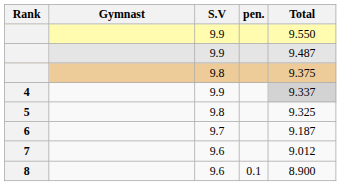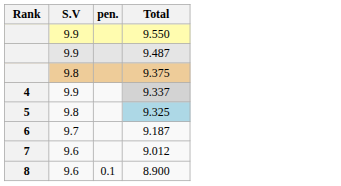 <table class="wikitable sortable" style="text-align:center; font-size:95%">
 <tr>
 <th scope="col" style="width:50px;">Rank</th>
-<th scope="col" style="width:180px;">Gymnast</th>
 <th scope="col" style="width:50px;">S.V</th>
 <th scope="col" style="width:30px;">pen.</th>
 <th scope="col" style="width:80px;">Total</th>
 </tr>
 <tr style="background:#fffcaf;">
 <th scope=row style="text-align:center"></th>
-<td style="text-align:left;"></td>
 <td>9.9</td>
 <td></td>
 <td>9.550</td>
 </tr>
 <tr style="background:#e5e5e5;">
 <th scope=row style="text-align:center"></th>
-<td style="text-align:left;"></td>
 <td>9.9</td>
 <td></td>
 <td>9.487</td>
 </tr>
 <tr style="background:#ec9;">
 <th scope=row style="text-align:center"></th>
-<td style="text-align:left;"></td>
 <td>9.8</td>
 <td></td>
 <td>9.375</td>
 </tr>
 <tr>
 <th scope=row style="text-align:center">4</th>
-<td style="text-align:left;"></td>
 <td>9.9</td>
 <td></td>
 <td style="background: lightgrey;">9.337</td>
 </tr>
 <tr>
 <th scope=row style="text-align:center">5</th>
-<td style="text-align:left;"></td>
 <td>9.8</td>
 <td></td>
-<td>9.325</td>
+<td style="background: lightblue;">9.325</td>
 </tr>
 <tr>
 <th scope=row style="text-align:center">6</th>
-<td style="text-align:left;"></td>
 <td>9.7</td>
 <td></td>
 <td>9.187</td>
 </tr>
 <tr>
 <th scope=row style="text-align:center">7</th>
-<td style="text-align:left;"></td>
 <td>9.6</td>
 <td></td>
 <td>9.012</td>
 </tr>
 <tr>
 <th scope=row style="text-align:center">8</th>
-<td style="text-align:left;"></td>
 <td>9.6</td>
 <td>0.1</td>
 <td>8.900</td>
 </tr>
 </table>
